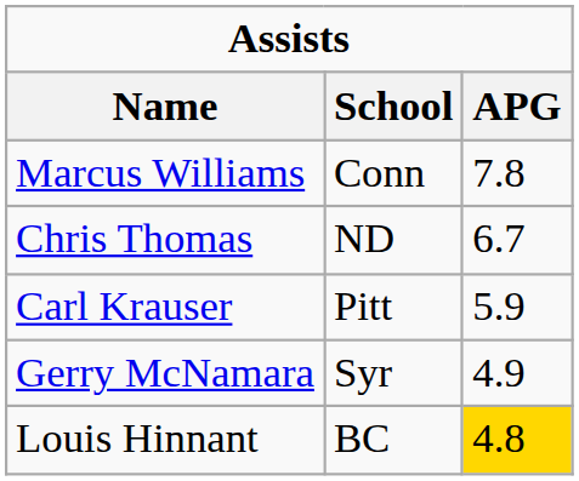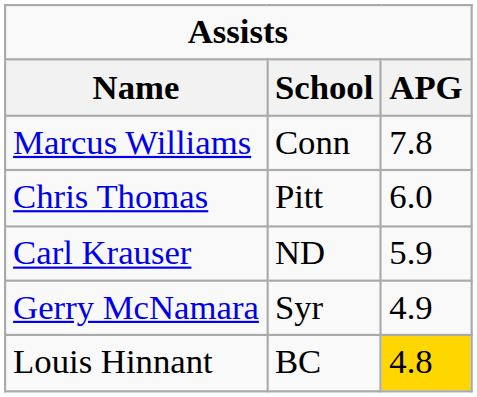 <table class="wikitable">
 <tr>
 <td colspan=3 style="text-align:center;"><strong>Assists</strong></td>
 </tr>
 <tr>
 <th>Name</th>
 <th>School</th>
 <th>APG</th>
 </tr>
 <tr>
 <td><a href='#'>Marcus Williams</a></td>
 <td>Conn</td>
 <td>7.8</td>
 </tr>
 <tr>
 <td><a href='#'>Chris Thomas</a></td>
-<td>ND</td>
-<td>6.7</td>
+<td>Pitt</td>
+<td>6.0</td>
 </tr>
 <tr>
 <td><a href='#'>Carl Krauser</a></td>
-<td>Pitt</td>
+<td>ND</td>
 <td>5.9</td>
 </tr>
 <tr>
 <td><a href='#'>Gerry McNamara</a></td>
 <td>Syr</td>
 <td>4.9</td>
 </tr>
 <tr>
 <td>Louis Hinnant</td>
 <td>BC</td>
 <td style="background: gold;">4.8</td>
 </tr>
 </table>
